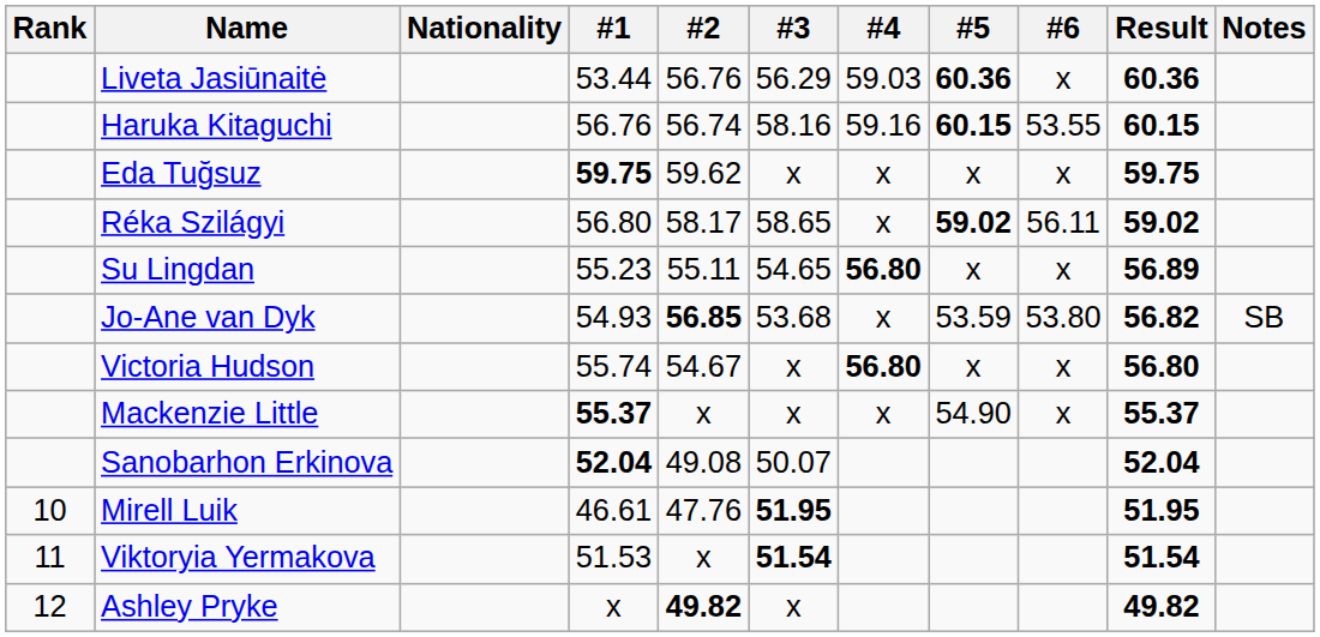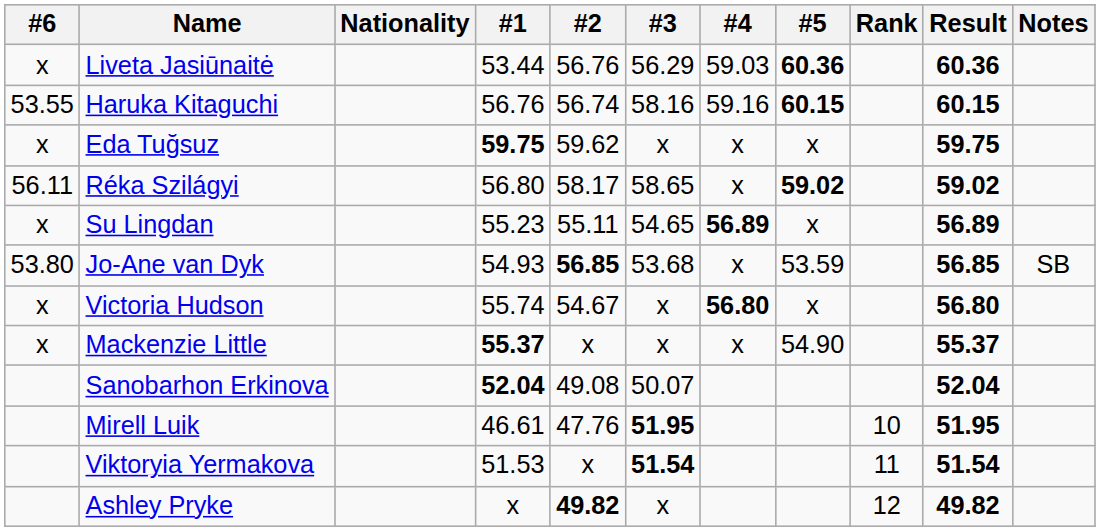 <table class="wikitable sortable" style="text-align:center">
 <tr>
-<th>Rank</th>
+<th>#6</th>
 <th>Name</th>
 <th>Nationality</th>
 <th>#1</th>
 <th>#2</th>
 <th>#3</th>
 <th>#4</th>
 <th>#5</th>
-<th>#6</th>
+<th>Rank</th>
 <th>Result</th>
 <th>Notes</th>
 </tr>
 <tr>
-<td></td>
+<td>x</td>
 <td align=left><a href='#'>Liveta Jasiūnaitė</a></td>
 <td align=left></td>
 <td>53.44</td>
 <td>56.76</td>
 <td>56.29</td>
 <td>59.03</td>
 <td><strong>60.36</strong></td>
-<td>x</td>
+<td></td>
 <td><strong>60.36</strong></td>
 <td></td>
 </tr>
 <tr>
-<td></td>
+<td>53.55</td>
 <td align=left><a href='#'>Haruka Kitaguchi</a></td>
 <td align=left></td>
 <td>56.76</td>
 <td>56.74</td>
 <td>58.16</td>
 <td>59.16</td>
 <td><strong>60.15</strong></td>
-<td>53.55</td>
+<td></td>
 <td><strong>60.15</strong></td>
 <td></td>
 </tr>
 <tr>
-<td></td>
+<td>x</td>
 <td align=left><a href='#'>Eda Tuğsuz</a></td>
 <td align=left></td>
 <td><strong>59.75</strong></td>
 <td>59.62</td>
 <td>x</td>
 <td>x</td>
 <td>x</td>
-<td>x</td>
+<td></td>
 <td><strong>59.75</strong></td>
 <td></td>
 </tr>
 <tr>
-<td></td>
+<td>56.11</td>
 <td align=left><a href='#'>Réka Szilágyi</a></td>
 <td align=left></td>
 <td>56.80</td>
 <td>58.17</td>
 <td>58.65</td>
 <td>x</td>
 <td><strong>59.02</strong></td>
-<td>56.11</td>
+<td></td>
 <td><strong>59.02</strong></td>
 <td></td>
 </tr>
 <tr>
-<td></td>
+<td>x</td>
 <td align=left><a href='#'>Su Lingdan</a></td>
 <td align=left></td>
 <td>55.23</td>
 <td>55.11</td>
 <td>54.65</td>
-<td><strong>56.80</strong></td>
+<td><strong>56.89</strong></td>
 <td>x</td>
-<td>x</td>
+<td></td>
 <td><strong>56.89</strong></td>
 <td></td>
 </tr>
 <tr>
-<td></td>
+<td>53.80</td>
 <td align=left><a href='#'>Jo-Ane van Dyk</a></td>
 <td align=left></td>
 <td>54.93</td>
 <td><strong>56.85</strong></td>
 <td>53.68</td>
 <td>x</td>
 <td>53.59</td>
-<td>53.80</td>
-<td><strong>56.82</strong></td>
+<td></td>
+<td><strong>56.85</strong></td>
 <td>SB</td>
 </tr>
 <tr>
-<td></td>
+<td>x</td>
 <td align=left><a href='#'>Victoria Hudson</a></td>
 <td align=left></td>
 <td>55.74</td>
 <td>54.67</td>
 <td>x</td>
 <td><strong>56.80</strong></td>
 <td>x</td>
-<td>x</td>
+<td></td>
 <td><strong>56.80</strong></td>
 <td></td>
 </tr>
 <tr>
-<td></td>
+<td>x</td>
 <td align=left><a href='#'>Mackenzie Little</a></td>
 <td align=left></td>
 <td><strong>55.37</strong></td>
 <td>x</td>
 <td>x</td>
 <td>x</td>
 <td>54.90</td>
-<td>x</td>
+<td></td>
 <td><strong>55.37</strong></td>
 <td></td>
 </tr>
 <tr>
 <td></td>
 <td align=left><a href='#'>Sanobarhon Erkinova</a></td>
 <td align=left></td>
 <td><strong>52.04</strong></td>
 <td>49.08</td>
 <td>50.07</td>
 <td></td>
 <td></td>
 <td></td>
 <td><strong>52.04</strong></td>
 <td></td>
 </tr>
 <tr>
-<td>10</td>
+<td></td>
 <td align=left><a href='#'>Mirell Luik</a></td>
 <td align=left></td>
 <td>46.61</td>
 <td>47.76</td>
 <td><strong>51.95</strong></td>
 <td></td>
 <td></td>
-<td></td>
+<td>10</td>
 <td><strong>51.95</strong></td>
 <td></td>
 </tr>
 <tr>
-<td>11</td>
+<td></td>
 <td align=left><a href='#'>Viktoryia Yermakova</a></td>
 <td align=left></td>
 <td>51.53</td>
 <td>x</td>
 <td><strong>51.54</strong></td>
 <td></td>
 <td></td>
-<td></td>
+<td>11</td>
 <td><strong>51.54</strong></td>
 <td></td>
 </tr>
 <tr>
-<td>12</td>
+<td></td>
 <td align=left><a href='#'>Ashley Pryke</a></td>
 <td align=left></td>
 <td>x</td>
 <td><strong>49.82</strong></td>
 <td>x</td>
 <td></td>
 <td></td>
-<td></td>
+<td>12</td>
 <td><strong>49.82</strong></td>
 <td></td>
 </tr>
 </table>
